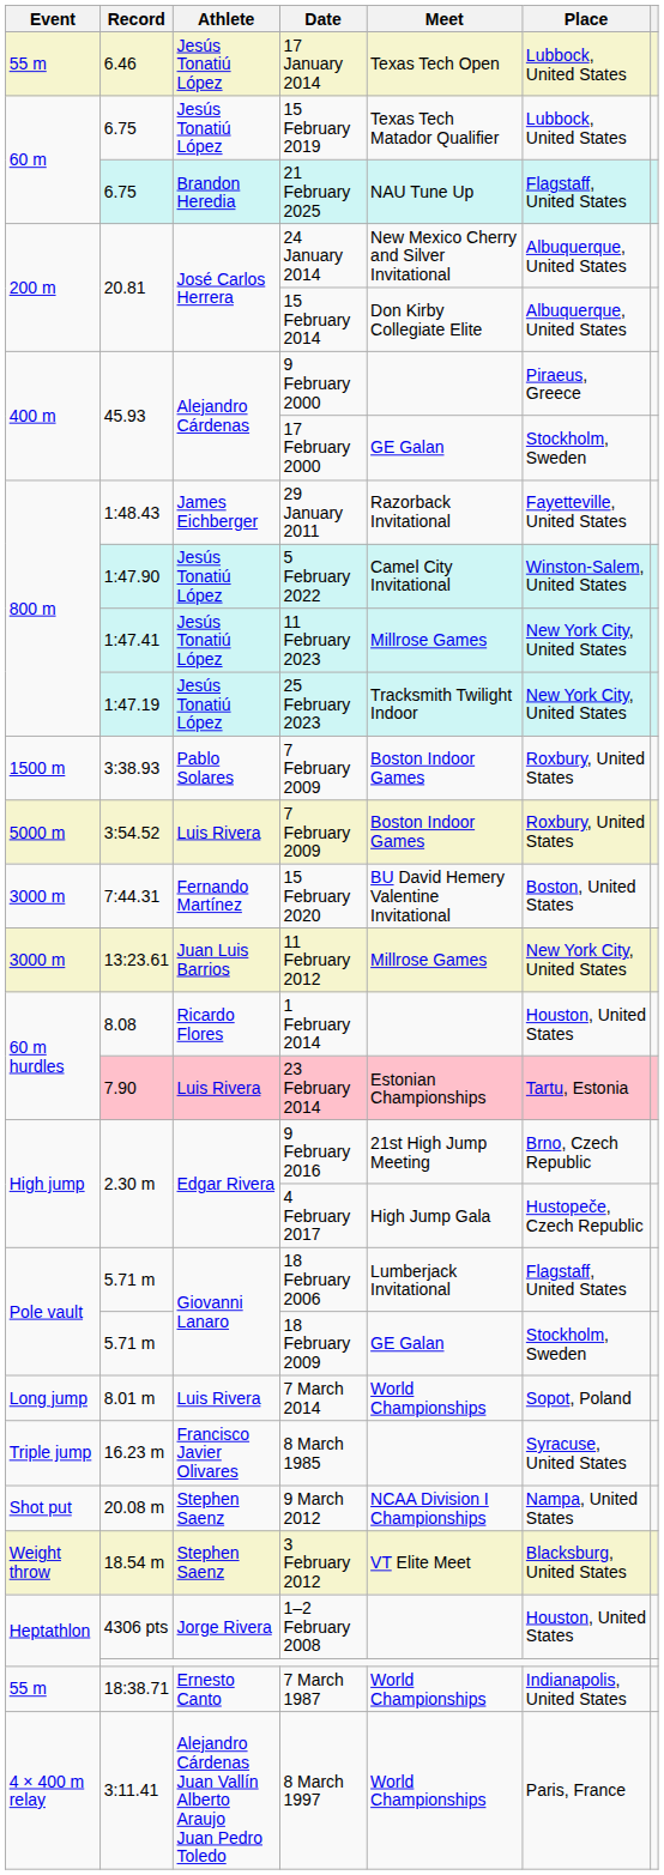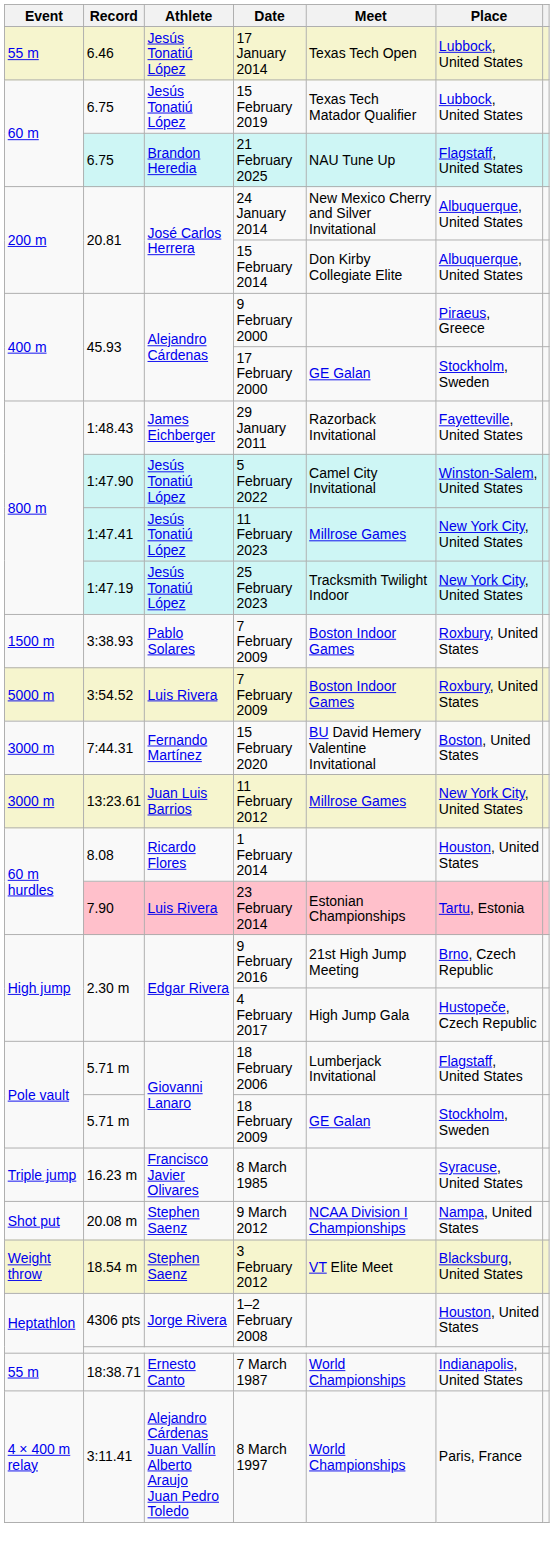 <table class="wikitable" style="font-size:95%; width: 95%;">
 <tr>
 <th>Event</th>
 <th>Record</th>
 <th>Athlete</th>
 <th>Date</th>
 <th>Meet</th>
 <th>Place</th>
 <th></th>
 </tr>
 <tr style="background:#f6F5CE;">
 <td><a href='#'>55 m</a></td>
 <td>6.46 </td>
 <td><a href='#'>Jesús Tonatiú López</a></td>
 <td>17 January 2014</td>
 <td>Texas Tech Open</td>
 <td><a href='#'>Lubbock</a>, United States</td>
 <td></td>
 </tr>
 <tr>
 <td rowspan="2"><a href='#'>60 m</a></td>
 <td>6.75</td>
 <td><a href='#'>Jesús Tonatiú López</a></td>
 <td>15 February 2019</td>
 <td>Texas Tech Matador Qualifier</td>
 <td><a href='#'>Lubbock</a>, United States</td>
 <td></td>
 </tr>
 <tr bgcolor=#CEF6F5>
 <td>6.75 </td>
 <td><a href='#'>Brandon Heredia</a></td>
 <td>21 February 2025</td>
 <td>NAU Tune Up</td>
 <td><a href='#'>Flagstaff</a>, United States</td>
 <td></td>
 </tr>
 <tr>
 <td rowspan=2><a href='#'>200 m</a></td>
 <td rowspan=2>20.81 </td>
 <td rowspan=2><a href='#'>José Carlos Herrera</a></td>
 <td>24 January 2014</td>
 <td>New Mexico Cherry and Silver Invitational</td>
 <td><a href='#'>Albuquerque</a>, United States</td>
 <td></td>
 </tr>
 <tr>
 <td>15 February 2014</td>
 <td>Don Kirby Collegiate Elite</td>
 <td><a href='#'>Albuquerque</a>, United States</td>
 <td></td>
 </tr>
 <tr>
 <td rowspan=2><a href='#'>400 m</a></td>
 <td rowspan=2>45.93</td>
 <td rowspan=2><a href='#'>Alejandro Cárdenas</a></td>
 <td>9 February 2000</td>
 <td></td>
 <td><a href='#'>Piraeus</a>, Greece</td>
 <td></td>
 </tr>
 <tr>
 <td>17 February 2000</td>
 <td><a href='#'>GE Galan</a></td>
 <td><a href='#'>Stockholm</a>, Sweden</td>
 <td></td>
 </tr>
 <tr>
 <td rowspan=4><a href='#'>800 m</a></td>
 <td>1:48.43</td>
 <td><a href='#'>James Eichberger</a></td>
 <td>29 January 2011</td>
 <td>Razorback Invitational</td>
 <td><a href='#'>Fayetteville</a>, United States</td>
 <td></td>
 </tr>
 <tr bgcolor=#CEF6F5>
 <td>1:47.90</td>
 <td><a href='#'>Jesús Tonatiú López</a></td>
 <td>5 February 2022</td>
 <td>Camel City Invitational</td>
 <td><a href='#'>Winston-Salem</a>, United States</td>
 <td></td>
 </tr>
 <tr bgcolor=#CEF6F5>
 <td>1:47.41</td>
 <td><a href='#'>Jesús Tonatiú López</a></td>
 <td>11 February 2023</td>
 <td><a href='#'>Millrose Games</a></td>
 <td><a href='#'>New York City</a>, United States</td>
 <td></td>
 </tr>
 <tr bgcolor=#CEF6F5>
 <td>1:47.19</td>
 <td><a href='#'>Jesús Tonatiú López</a></td>
 <td>25 February 2023</td>
 <td>Tracksmith Twilight Indoor</td>
 <td><a href='#'>New York City</a>, United States</td>
 <td></td>
 </tr>
 <tr>
 <td><a href='#'>1500 m</a></td>
 <td>3:38.93</td>
 <td><a href='#'>Pablo Solares</a></td>
 <td>7 February 2009</td>
 <td><a href='#'>Boston Indoor Games</a></td>
 <td><a href='#'>Roxbury</a>, United States</td>
 <td></td>
 </tr>
 <tr style="background:#f6F5CE;">
 <td><a href='#'>5000 m</a></td>
 <td>3:54.52</td>
 <td><a href='#'>Luis Rivera</a></td>
 <td>7 February 2009</td>
 <td><a href='#'>Boston Indoor Games</a></td>
 <td><a href='#'>Roxbury</a>, United States</td>
 <td></td>
 </tr>
 <tr>
 <td><a href='#'>3000 m</a></td>
 <td>7:44.31</td>
 <td><a href='#'>Fernando Martínez</a></td>
 <td>15 February 2020</td>
 <td><a href='#'>BU</a> David Hemery Valentine Invitational</td>
 <td><a href='#'>Boston</a>, United States</td>
 <td></td>
 </tr>
 <tr style="background:#f6F5CE;">
 <td><a href='#'>3000 m</a></td>
 <td>13:23.61</td>
 <td><a href='#'>Juan Luis Barrios</a></td>
 <td>11 February 2012</td>
 <td><a href='#'>Millrose Games</a></td>
 <td><a href='#'>New York City</a>, United States</td>
 <td></td>
 </tr>
 <tr>
 <td rowspan=2><a href='#'>60 m hurdles</a></td>
 <td>8.08</td>
 <td><a href='#'>Ricardo Flores</a></td>
 <td>1 February 2014</td>
 <td></td>
 <td><a href='#'>Houston</a>, United States</td>
 <td></td>
 </tr>
 <tr style="background:pink">
 <td>7.90</td>
 <td><a href='#'>Luis Rivera</a></td>
 <td>23 February 2014</td>
 <td>Estonian Championships</td>
 <td><a href='#'>Tartu</a>, Estonia</td>
 <td></td>
 </tr>
 <tr>
 <td rowspan=2><a href='#'>High jump</a></td>
 <td rowspan=2>2.30 m </td>
 <td rowspan=2><a href='#'>Edgar Rivera</a></td>
 <td>9 February 2016</td>
 <td>21st High Jump Meeting</td>
 <td><a href='#'>Brno</a>, Czech Republic</td>
 <td></td>
 </tr>
 <tr>
 <td>4 February 2017</td>
 <td>High Jump Gala</td>
 <td><a href='#'>Hustopeče</a>, Czech Republic</td>
 <td></td>
 </tr>
 <tr>
 <td rowspan=2><a href='#'>Pole vault</a></td>
 <td>5.71 m </td>
 <td rowspan=2><a href='#'>Giovanni Lanaro</a></td>
 <td>18 February 2006</td>
 <td>Lumberjack Invitational</td>
 <td><a href='#'>Flagstaff</a>, United States</td>
 <td></td>
 </tr>
 <tr>
 <td>5.71 m</td>
 <td>18 February 2009</td>
 <td><a href='#'>GE Galan</a></td>
 <td><a href='#'>Stockholm</a>, Sweden</td>
 <td></td>
 </tr>
 <tr>
-<td><a href='#'>Long jump</a></td>
-<td>8.01 m</td>
-<td><a href='#'>Luis Rivera</a></td>
-<td>7 March 2014</td>
-<td><a href='#'>World Championships</a></td>
-<td><a href='#'>Sopot</a>, Poland</td>
-<td></td>
-</tr>
-<tr>
 <td><a href='#'>Triple jump</a></td>
 <td>16.23 m</td>
 <td><a href='#'>Francisco Javier Olivares</a></td>
 <td>8 March 1985</td>
 <td></td>
 <td><a href='#'>Syracuse</a>, United States</td>
 <td></td>
 </tr>
 <tr>
 <td><a href='#'>Shot put</a></td>
 <td>20.08 m</td>
 <td><a href='#'>Stephen Saenz</a></td>
 <td>9 March 2012</td>
 <td><a href='#'>NCAA Division I Championships</a></td>
 <td><a href='#'>Nampa</a>, United States</td>
 <td></td>
 </tr>
 <tr style="background:#f6F5CE;">
 <td><a href='#'>Weight throw</a></td>
 <td>18.54 m</td>
 <td><a href='#'>Stephen Saenz</a></td>
 <td>3 February 2012</td>
 <td><a href='#'>VT</a> Elite Meet</td>
 <td><a href='#'>Blacksburg</a>, United States</td>
 <td></td>
 </tr>
 <tr>
 <td rowspan=2><a href='#'>Heptathlon</a></td>
 <td>4306 pts</td>
 <td><a href='#'>Jorge Rivera</a></td>
 <td>1–2 February 2008</td>
 <td></td>
 <td><a href='#'>Houston</a>, United States</td>
 <td></td>
 </tr>
 <tr>
 <td colspan=5></td>
 <td></td>
 </tr>
 <tr>
 <td><a href='#'>55 m</a></td>
 <td>18:38.71</td>
 <td><a href='#'>Ernesto Canto</a></td>
 <td>7 March 1987</td>
 <td><a href='#'>World Championships</a></td>
 <td><a href='#'>Indianapolis</a>, United States</td>
 <td></td>
 </tr>
 <tr>
 <td><a href='#'>4 × 400 m relay</a></td>
 <td>3:11.41</td>
 <td><br><a href='#'>Alejandro Cárdenas</a><br><a href='#'>Juan Vallín</a><br><a href='#'>Alberto Araujo</a><br><a href='#'>Juan Pedro Toledo</a></td>
 <td>8 March 1997</td>
 <td><a href='#'>World Championships</a></td>
 <td>Paris, France</td>
 <td></td>
 </tr>
 </table>
